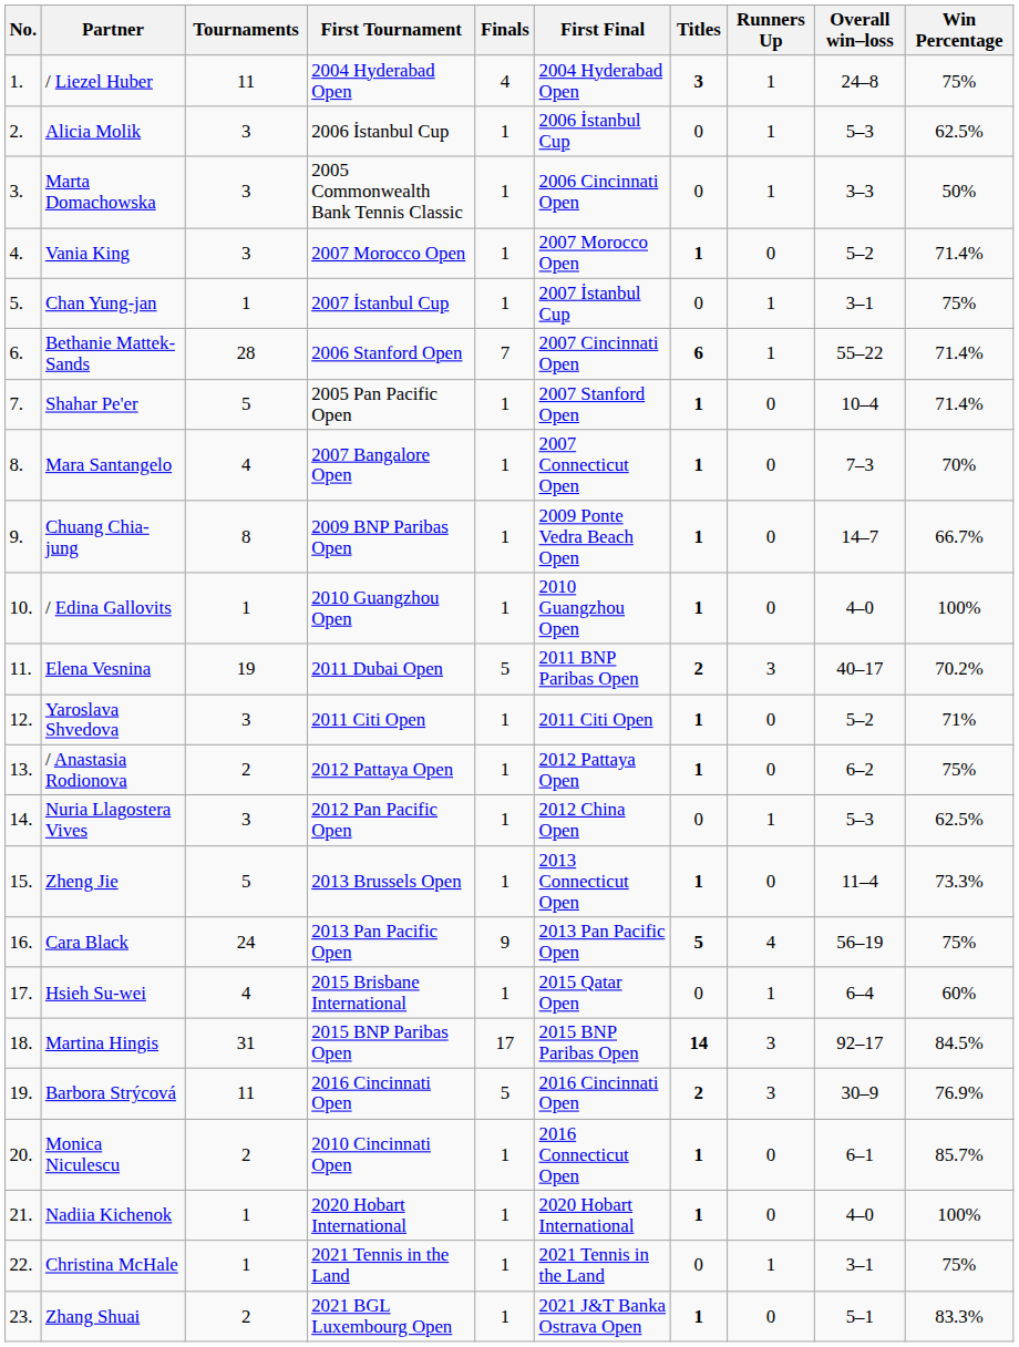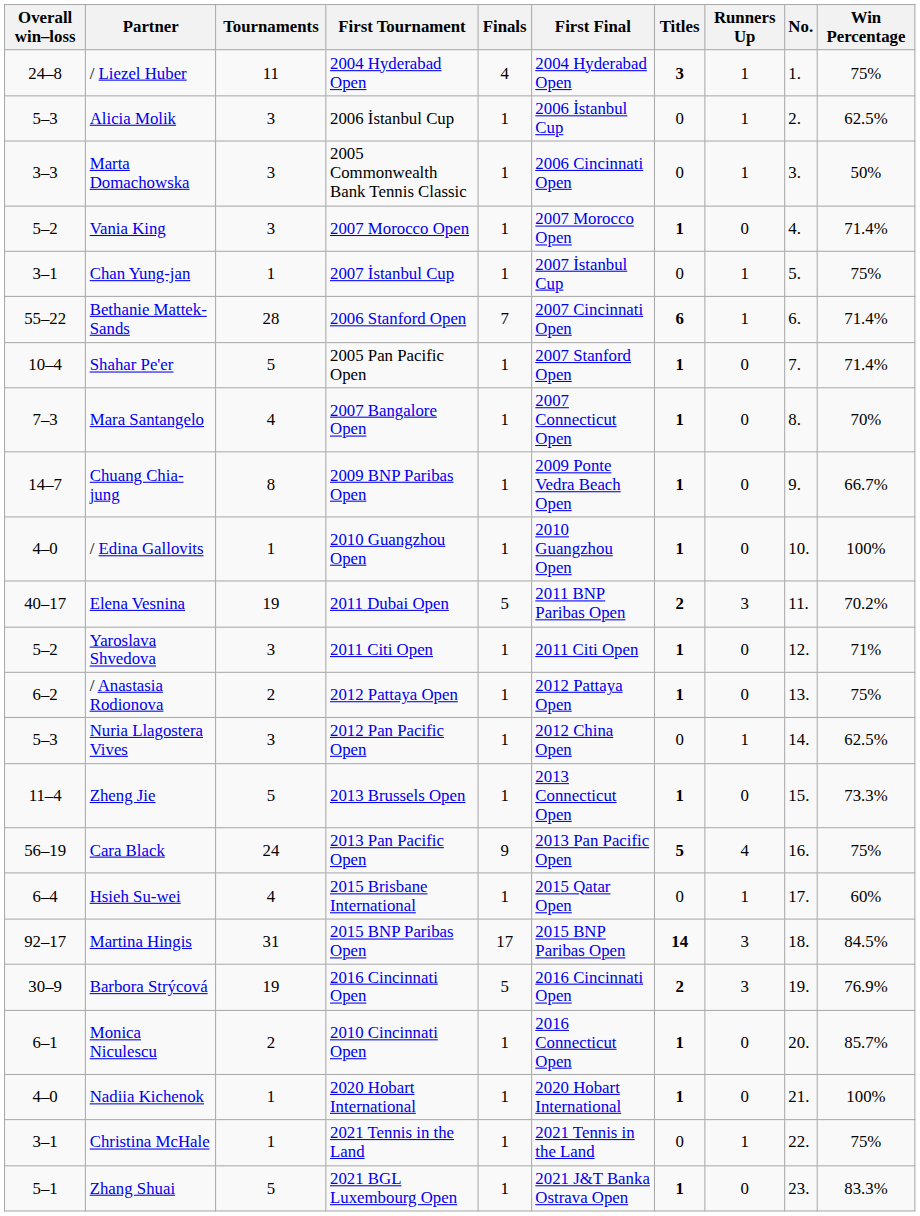 <table class="sortable wikitable">
 <tr>
-<th>No.</th>
+<th width=130>Overall win–loss</th>
 <th width=185>Partner</th>
 <th width=120>Tournaments</th>
 <th width=250>First Tournament</th>
 <th width=50>Finals</th>
 <th width=200>First Final</th>
 <th width=50>Titles</th>
 <th width=100>Runners Up</th>
-<th width=130>Overall win–loss</th>
+<th>No.</th>
 <th width=120>Win Percentage</th>
 </tr>
 <tr>
-<td>1.</td>
+<td align=center>24–8</td>
 <td>/ <a href='#'>Liezel Huber</a></td>
 <td align=center>11</td>
 <td><a href='#'>2004 Hyderabad Open</a></td>
 <td align=center>4</td>
 <td><a href='#'>2004 Hyderabad Open</a></td>
 <td align=center><strong>3</strong></td>
 <td align=center>1</td>
-<td align=center>24–8</td>
+<td>1.</td>
 <td align=center>75%</td>
 </tr>
 <tr>
-<td>2.</td>
+<td align=center>5–3</td>
 <td> <a href='#'>Alicia Molik</a></td>
 <td align=center>3</td>
 <td>2006 İstanbul Cup</td>
 <td align=center>1</td>
 <td><a href='#'>2006 İstanbul Cup</a></td>
 <td align=center>0</td>
 <td align=center>1</td>
-<td align=center>5–3</td>
+<td>2.</td>
 <td align=center>62.5%</td>
 </tr>
 <tr>
-<td>3.</td>
+<td align=center>3–3</td>
 <td> <a href='#'>Marta Domachowska</a></td>
 <td align=center>3</td>
 <td>2005 Commonwealth Bank Tennis Classic</td>
 <td align=center>1</td>
 <td><a href='#'>2006 Cincinnati Open</a></td>
 <td align=center>0</td>
 <td align=center>1</td>
-<td align=center>3–3</td>
+<td>3.</td>
 <td align=center>50%</td>
 </tr>
 <tr>
-<td>4.</td>
+<td align=center>5–2</td>
 <td> <a href='#'>Vania King</a></td>
 <td align=center>3</td>
 <td><a href='#'>2007 Morocco Open</a></td>
 <td align=center>1</td>
 <td><a href='#'>2007 Morocco Open</a></td>
 <td align=center><strong>1</strong></td>
 <td align=center>0</td>
-<td align=center>5–2</td>
+<td>4.</td>
 <td align=center>71.4%</td>
 </tr>
 <tr>
-<td>5.</td>
+<td align=center>3–1</td>
 <td> <a href='#'>Chan Yung-jan</a></td>
 <td align=center>1</td>
 <td><a href='#'>2007 İstanbul Cup</a></td>
 <td align=center>1</td>
 <td><a href='#'>2007 İstanbul Cup</a></td>
 <td align=center>0</td>
 <td align=center>1</td>
-<td align=center>3–1</td>
+<td>5.</td>
 <td align=center>75%</td>
 </tr>
 <tr>
-<td>6.</td>
+<td align=center>55–22</td>
 <td> <a href='#'>Bethanie Mattek-Sands</a></td>
 <td align=center>28</td>
 <td><a href='#'>2006 Stanford Open</a></td>
 <td align=center>7</td>
 <td><a href='#'>2007 Cincinnati Open</a></td>
 <td align=center><strong>6</strong></td>
 <td align=center>1</td>
-<td align=center>55–22</td>
+<td>6.</td>
 <td align=center>71.4%</td>
 </tr>
 <tr>
-<td>7.</td>
+<td align=center>10–4</td>
 <td> <a href='#'>Shahar Pe'er</a></td>
 <td align=center>5</td>
 <td>2005 Pan Pacific Open</td>
 <td align=center>1</td>
 <td><a href='#'>2007 Stanford Open</a></td>
 <td align=center><strong>1</strong></td>
 <td align=center>0</td>
-<td align=center>10–4</td>
+<td>7.</td>
 <td align=center>71.4%</td>
 </tr>
 <tr>
-<td>8.</td>
+<td align=center>7–3</td>
 <td> <a href='#'>Mara Santangelo</a></td>
 <td align=center>4</td>
 <td><a href='#'>2007 Bangalore Open</a></td>
 <td align=center>1</td>
 <td><a href='#'>2007 Connecticut Open</a></td>
 <td align=center><strong>1</strong></td>
 <td align=center>0</td>
-<td align=center>7–3</td>
+<td>8.</td>
 <td align=center>70%</td>
 </tr>
 <tr>
-<td>9.</td>
+<td align=center>14–7</td>
 <td> <a href='#'>Chuang Chia-jung</a></td>
 <td align=center>8</td>
 <td><a href='#'>2009 BNP Paribas Open</a></td>
 <td align=center>1</td>
 <td><a href='#'>2009 Ponte Vedra Beach Open</a></td>
 <td align=center><strong>1</strong></td>
 <td align=center>0</td>
-<td align=center>14–7</td>
+<td>9.</td>
 <td align=center>66.7%</td>
 </tr>
 <tr>
-<td>10.</td>
+<td align=center>4–0</td>
 <td>/ <a href='#'>Edina Gallovits</a></td>
 <td align=center>1</td>
 <td><a href='#'>2010 Guangzhou Open</a></td>
 <td align=center>1</td>
 <td><a href='#'>2010 Guangzhou Open</a></td>
 <td align=center><strong>1</strong></td>
 <td align=center>0</td>
-<td align=center>4–0</td>
+<td>10.</td>
 <td align=center>100%</td>
 </tr>
 <tr>
-<td>11.</td>
+<td align=center>40–17</td>
 <td> <a href='#'>Elena Vesnina</a></td>
 <td align=center>19</td>
 <td><a href='#'>2011 Dubai Open</a></td>
 <td align=center>5</td>
 <td><a href='#'>2011 BNP Paribas Open</a></td>
 <td align=center><strong>2</strong></td>
 <td align=center>3</td>
-<td align=center>40–17</td>
+<td>11.</td>
 <td align=center>70.2%</td>
 </tr>
 <tr>
-<td>12.</td>
+<td align=center>5–2</td>
 <td> <a href='#'>Yaroslava Shvedova</a></td>
 <td align=center>3</td>
 <td><a href='#'>2011 Citi Open</a></td>
 <td align=center>1</td>
 <td><a href='#'>2011 Citi Open</a></td>
 <td align=center><strong>1</strong></td>
 <td align=center>0</td>
-<td align=center>5–2</td>
+<td>12.</td>
 <td align=center>71%</td>
 </tr>
 <tr>
-<td>13.</td>
+<td align=center>6–2</td>
 <td>/ <a href='#'>Anastasia Rodionova</a></td>
 <td align=center>2</td>
 <td><a href='#'>2012 Pattaya Open</a></td>
 <td align=center>1</td>
 <td><a href='#'>2012 Pattaya Open</a></td>
 <td align=center><strong>1</strong></td>
 <td align=center>0</td>
-<td align=center>6–2</td>
+<td>13.</td>
 <td align=center>75%</td>
 </tr>
 <tr>
-<td>14.</td>
+<td align=center>5–3</td>
 <td> <a href='#'>Nuria Llagostera Vives</a></td>
 <td align=center>3</td>
 <td><a href='#'>2012 Pan Pacific Open</a></td>
 <td align=center>1</td>
 <td><a href='#'>2012 China Open</a></td>
 <td align=center>0</td>
 <td align=center>1</td>
-<td align=center>5–3</td>
+<td>14.</td>
 <td align=center>62.5%</td>
 </tr>
 <tr>
-<td>15.</td>
+<td align=center>11–4</td>
 <td> <a href='#'>Zheng Jie</a></td>
 <td align=center>5</td>
 <td><a href='#'>2013 Brussels Open</a></td>
 <td align=center>1</td>
 <td><a href='#'>2013 Connecticut Open</a></td>
 <td align=center><strong>1</strong></td>
 <td align=center>0</td>
-<td align=center>11–4</td>
+<td>15.</td>
 <td align=center>73.3%</td>
 </tr>
 <tr>
-<td>16.</td>
+<td align=center>56–19</td>
 <td> <a href='#'>Cara Black</a></td>
 <td align=center>24</td>
 <td><a href='#'>2013 Pan Pacific Open</a></td>
 <td align=center>9</td>
 <td><a href='#'>2013 Pan Pacific Open</a></td>
 <td align=center><strong>5</strong></td>
 <td align=center>4</td>
-<td align=center>56–19</td>
+<td>16.</td>
 <td align=center>75%</td>
 </tr>
 <tr>
-<td>17.</td>
+<td align=center>6–4</td>
 <td> <a href='#'>Hsieh Su-wei</a></td>
 <td align=center>4</td>
 <td><a href='#'>2015 Brisbane International</a></td>
 <td align=center>1</td>
 <td><a href='#'>2015 Qatar Open</a></td>
 <td align=center>0</td>
 <td align=center>1</td>
-<td align=center>6–4</td>
+<td>17.</td>
 <td align=center>60%</td>
 </tr>
 <tr>
-<td>18.</td>
+<td align=center>92–17</td>
 <td> <a href='#'>Martina Hingis</a></td>
 <td align=center>31</td>
 <td><a href='#'>2015 BNP Paribas Open</a></td>
 <td align=center>17</td>
 <td><a href='#'>2015 BNP Paribas Open</a></td>
 <td align=center><strong>14</strong></td>
 <td align=center>3</td>
-<td align=center>92–17</td>
+<td>18.</td>
 <td align=center>84.5%</td>
 </tr>
 <tr>
-<td>19.</td>
+<td align=center>30–9</td>
 <td> <a href='#'>Barbora Strýcová</a></td>
-<td align=center>11</td>
+<td align=center>19</td>
 <td><a href='#'>2016 Cincinnati Open</a></td>
 <td align=center>5</td>
 <td><a href='#'>2016 Cincinnati Open</a></td>
 <td align=center><strong>2</strong></td>
 <td align=center>3</td>
-<td align=center>30–9</td>
+<td>19.</td>
 <td align=center>76.9%</td>
 </tr>
 <tr>
-<td>20.</td>
+<td align=center>6–1</td>
 <td> <a href='#'>Monica Niculescu</a></td>
 <td align=center>2</td>
 <td><a href='#'>2010 Cincinnati Open</a></td>
 <td align=center>1</td>
 <td><a href='#'>2016 Connecticut Open</a></td>
 <td align=center><strong>1</strong></td>
 <td align=center>0</td>
-<td align=center>6–1</td>
+<td>20.</td>
 <td align=center>85.7%</td>
 </tr>
 <tr>
-<td>21.</td>
+<td align=center>4–0</td>
 <td> <a href='#'>Nadiia Kichenok</a></td>
 <td align=center>1</td>
 <td><a href='#'>2020 Hobart International</a></td>
 <td align=center>1</td>
 <td><a href='#'>2020 Hobart International</a></td>
 <td align=center><strong>1</strong></td>
 <td align=center>0</td>
-<td align=center>4–0</td>
+<td>21.</td>
 <td align=center>100%</td>
 </tr>
 <tr>
-<td>22.</td>
+<td align=center>3–1</td>
 <td> <a href='#'>Christina McHale</a></td>
 <td align=center>1</td>
 <td><a href='#'>2021 Tennis in the Land</a></td>
 <td align=center>1</td>
 <td><a href='#'>2021 Tennis in the Land</a></td>
 <td align=center>0</td>
 <td align=center>1</td>
-<td align=center>3–1</td>
+<td>22.</td>
 <td align=center>75%</td>
 </tr>
 <tr>
-<td>23.</td>
+<td align=center>5–1</td>
 <td> <a href='#'>Zhang Shuai</a></td>
-<td align=center>2</td>
+<td align=center>5</td>
 <td><a href='#'>2021 BGL Luxembourg Open</a></td>
 <td align=center>1</td>
 <td><a href='#'>2021 J&T Banka Ostrava Open</a></td>
 <td align=center><strong>1</strong></td>
 <td align=center>0</td>
-<td align=center>5–1</td>
+<td>23.</td>
 <td align=center>83.3%</td>
 </tr>
 </table>
